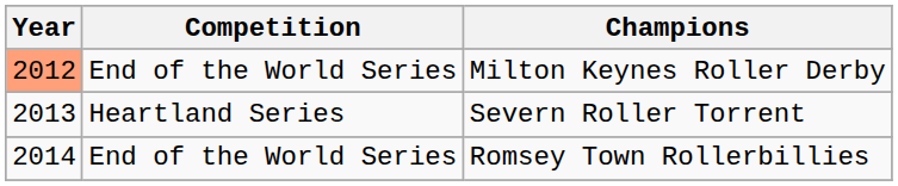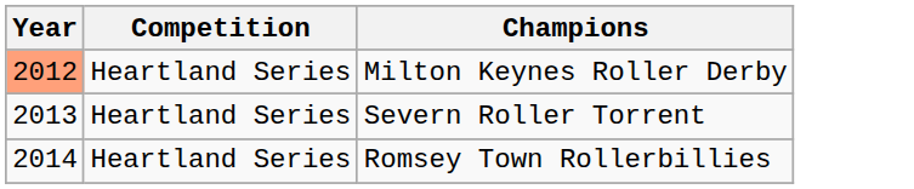 <table class="wikitable">
 <tr>
 <th>Year</th>
 <th>Competition</th>
 <th>Champions</th>
 </tr>
 <tr>
 <td style="background: lightsalmon;">2012</td>
-<td>End of the World Series</td>
+<td>Heartland Series</td>
 <td>Milton Keynes Roller Derby</td>
 </tr>
 <tr>
 <td>2013</td>
 <td>Heartland Series</td>
 <td>Severn Roller Torrent</td>
 </tr>
 <tr>
 <td>2014</td>
-<td>End of the World Series</td>
+<td>Heartland Series</td>
 <td>Romsey Town Rollerbillies</td>
 </tr>
 </table>
